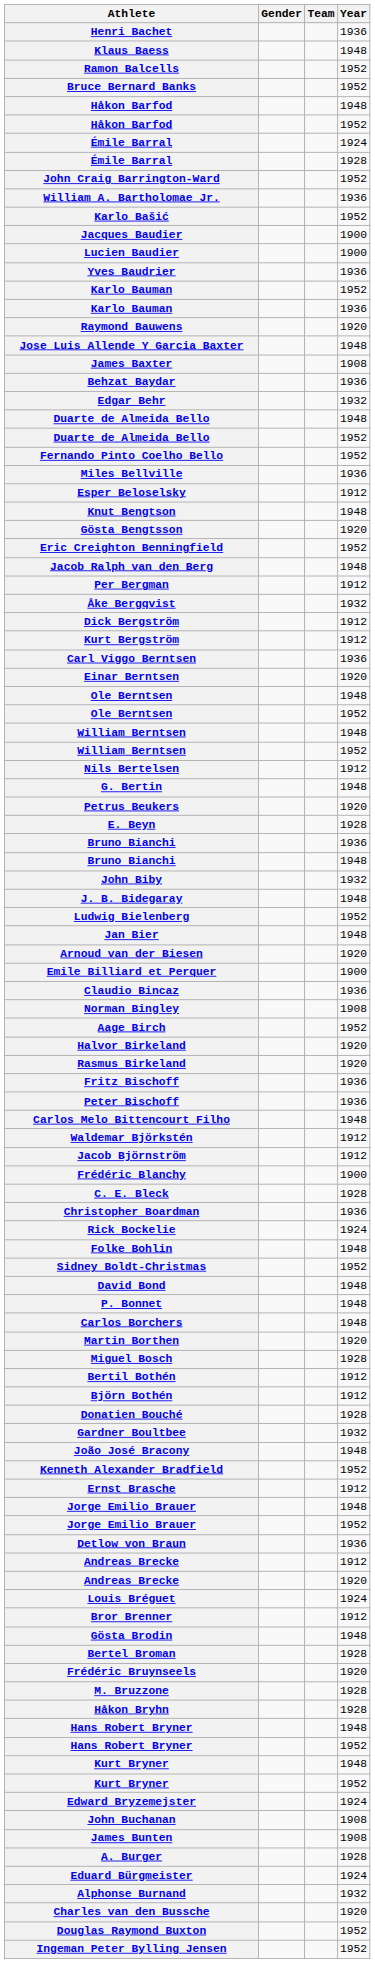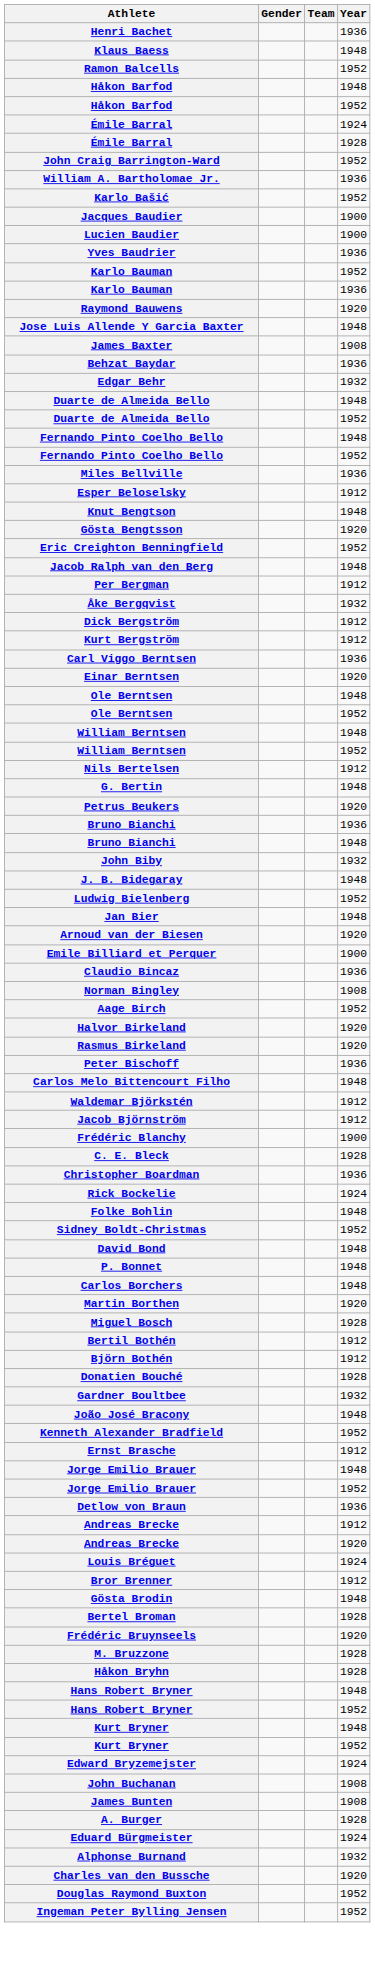 <table class="wikitable plainrowheaders">
 <tr>
 <th scope="col" style="width:22em">Athlete</th>
 <th scope="col">Gender</th>
 <th scope="col">Team</th>
 <th scope="col">Year</th>
 </tr>
 <tr>
 <th scope="row"><a href='#'>Henri Bachet</a></th>
 <td style="text-align:center"></td>
 <td></td>
 <td>1936</td>
 </tr>
 <tr>
 <th scope="row"><a href='#'>Klaus Baess</a></th>
 <td style="text-align:center"></td>
 <td></td>
 <td>1948</td>
 </tr>
 <tr>
 <th scope="row"><a href='#'>Ramon Balcells</a></th>
-<td style="text-align:center"></td>
-<td></td>
-<td>1952</td>
-</tr>
-<tr>
-<th scope="row"><a href='#'>Bruce Bernard Banks</a></th>
 <td style="text-align:center"></td>
 <td></td>
 <td>1952</td>
 </tr>
 <tr>
 <th scope="row"><a href='#'>Håkon Barfod</a></th>
 <td style="text-align:center"></td>
 <td></td>
 <td>1948</td>
 </tr>
 <tr>
 <th scope="row"><a href='#'>Håkon Barfod</a></th>
 <td style="text-align:center"></td>
 <td></td>
 <td>1952</td>
 </tr>
 <tr>
 <th scope="row"><a href='#'>Émile Barral</a></th>
 <td style="text-align:center"></td>
 <td></td>
 <td>1924</td>
 </tr>
 <tr>
 <th scope="row"><a href='#'>Émile Barral</a></th>
 <td style="text-align:center"></td>
 <td></td>
 <td>1928</td>
 </tr>
 <tr>
 <th scope="row"><a href='#'>John Craig Barrington-Ward</a></th>
 <td style="text-align:center"></td>
 <td></td>
 <td>1952</td>
 </tr>
 <tr>
 <th scope="row"><a href='#'>William A. Bartholomae Jr.</a></th>
 <td style="text-align:center"></td>
 <td></td>
 <td>1936</td>
 </tr>
 <tr>
 <th scope="row"><a href='#'>Karlo Bašić</a></th>
 <td style="text-align:center"></td>
 <td></td>
 <td>1952</td>
 </tr>
 <tr>
 <th scope="row"><a href='#'>Jacques Baudier</a></th>
 <td style="text-align:center"></td>
 <td></td>
 <td>1900</td>
 </tr>
 <tr>
 <th scope="row"><a href='#'>Lucien Baudier</a></th>
 <td style="text-align:center"></td>
 <td></td>
 <td>1900</td>
 </tr>
 <tr>
 <th scope="row"><a href='#'>Yves Baudrier</a></th>
 <td style="text-align:center"></td>
 <td></td>
 <td>1936</td>
 </tr>
 <tr>
 <th scope="row"><a href='#'>Karlo Bauman</a></th>
 <td style="text-align:center"></td>
 <td></td>
 <td>1952</td>
 </tr>
 <tr>
 <th scope="row"><a href='#'>Karlo Bauman</a></th>
 <td style="text-align:center"></td>
 <td></td>
 <td>1936</td>
 </tr>
 <tr>
 <th scope="row"><a href='#'>Raymond Bauwens</a></th>
 <td style="text-align:center"></td>
 <td></td>
 <td>1920</td>
 </tr>
 <tr>
 <th scope="row"><a href='#'>Jose Luis Allende Y Garcia Baxter</a></th>
 <td style="text-align:center"></td>
 <td></td>
 <td>1948</td>
 </tr>
 <tr>
 <th scope="row"><a href='#'>James Baxter</a></th>
 <td style="text-align:center"></td>
 <td></td>
 <td>1908</td>
 </tr>
 <tr>
 <th scope="row"><a href='#'>Behzat Baydar</a></th>
 <td style="text-align:center"></td>
 <td></td>
 <td>1936</td>
 </tr>
 <tr>
 <th scope="row"><a href='#'>Edgar Behr</a></th>
 <td style="text-align:center"></td>
 <td></td>
 <td>1932</td>
 </tr>
 <tr>
 <th scope="row"><a href='#'>Duarte de Almeida Bello</a></th>
 <td style="text-align:center"></td>
 <td></td>
 <td>1948</td>
 </tr>
 <tr>
 <th scope="row"><a href='#'>Duarte de Almeida Bello</a></th>
 <td style="text-align:center"></td>
 <td></td>
 <td>1952</td>
 </tr>
 <tr>
 <th scope="row"><a href='#'>Fernando Pinto Coelho Bello</a></th>
 <td style="text-align:center"></td>
 <td></td>
+<td>1948</td>
+</tr>
+<tr>
+<th scope="row"><a href='#'>Fernando Pinto Coelho Bello</a></th>
+<td style="text-align:center"></td>
+<td></td>
 <td>1952</td>
 </tr>
 <tr>
 <th scope="row"><a href='#'>Miles Bellville</a></th>
 <td style="text-align:center"></td>
 <td></td>
 <td>1936</td>
 </tr>
 <tr>
 <th scope="row"><a href='#'>Esper Beloselsky</a></th>
 <td style="text-align:center"></td>
 <td></td>
 <td>1912</td>
 </tr>
 <tr>
 <th scope="row"><a href='#'>Knut Bengtson</a></th>
 <td style="text-align:center"></td>
 <td></td>
 <td>1948</td>
 </tr>
 <tr>
 <th scope="row"><a href='#'>Gösta Bengtsson</a></th>
 <td style="text-align:center"></td>
 <td></td>
 <td>1920</td>
 </tr>
 <tr>
 <th scope="row"><a href='#'>Eric Creighton Benningfield</a></th>
 <td style="text-align:center"></td>
 <td></td>
 <td>1952</td>
 </tr>
 <tr>
 <th scope="row"><a href='#'>Jacob Ralph van den Berg</a></th>
 <td style="text-align:center"></td>
 <td></td>
 <td>1948</td>
 </tr>
 <tr>
 <th scope="row"><a href='#'>Per Bergman</a></th>
 <td style="text-align:center"></td>
 <td></td>
 <td>1912</td>
 </tr>
 <tr>
 <th scope="row"><a href='#'>Åke Bergqvist</a></th>
 <td style="text-align:center"></td>
 <td></td>
 <td>1932</td>
 </tr>
 <tr>
 <th scope="row"><a href='#'>Dick Bergström</a></th>
 <td style="text-align:center"></td>
 <td></td>
 <td>1912</td>
 </tr>
 <tr>
 <th scope="row"><a href='#'>Kurt Bergström</a></th>
 <td style="text-align:center"></td>
 <td></td>
 <td>1912</td>
 </tr>
 <tr>
 <th scope="row"><a href='#'>Carl Viggo Berntsen</a></th>
 <td style="text-align:center"></td>
 <td></td>
 <td>1936</td>
 </tr>
 <tr>
 <th scope="row"><a href='#'>Einar Berntsen</a></th>
 <td style="text-align:center"></td>
 <td></td>
 <td>1920</td>
 </tr>
 <tr>
 <th scope="row"><a href='#'>Ole Berntsen</a></th>
 <td style="text-align:center"></td>
 <td></td>
 <td>1948</td>
 </tr>
 <tr>
 <th scope="row"><a href='#'>Ole Berntsen</a></th>
 <td style="text-align:center"></td>
 <td></td>
 <td>1952</td>
 </tr>
 <tr>
 <th scope="row"><a href='#'>William Berntsen</a></th>
 <td style="text-align:center"></td>
 <td></td>
 <td>1948</td>
 </tr>
 <tr>
 <th scope="row"><a href='#'>William Berntsen</a></th>
 <td style="text-align:center"></td>
 <td></td>
 <td>1952</td>
 </tr>
 <tr>
 <th scope="row"><a href='#'>Nils Bertelsen</a></th>
 <td style="text-align:center"></td>
 <td></td>
 <td>1912</td>
 </tr>
 <tr>
 <th scope="row"><a href='#'>G. Bertin</a></th>
 <td style="text-align:center"></td>
 <td></td>
 <td>1948</td>
 </tr>
 <tr>
 <th scope="row"><a href='#'>Petrus Beukers</a></th>
 <td style="text-align:center"></td>
 <td></td>
 <td>1920</td>
 </tr>
 <tr>
-<th scope="row"><a href='#'>E. Beyn</a></th>
-<td style="text-align:center"></td>
-<td></td>
-<td>1928</td>
-</tr>
-<tr>
 <th scope="row"><a href='#'>Bruno Bianchi</a></th>
 <td style="text-align:center"></td>
 <td></td>
 <td>1936</td>
 </tr>
 <tr>
 <th scope="row"><a href='#'>Bruno Bianchi</a></th>
 <td style="text-align:center"></td>
 <td></td>
 <td>1948</td>
 </tr>
 <tr>
 <th scope="row"><a href='#'>John Biby</a></th>
 <td style="text-align:center"></td>
 <td></td>
 <td>1932</td>
 </tr>
 <tr>
 <th scope="row"><a href='#'>J. B. Bidegaray</a></th>
 <td style="text-align:center"></td>
 <td></td>
 <td>1948</td>
 </tr>
 <tr>
 <th scope="row"><a href='#'>Ludwig Bielenberg</a></th>
 <td style="text-align:center"></td>
 <td></td>
 <td>1952</td>
 </tr>
 <tr>
 <th scope="row"><a href='#'>Jan Bier</a></th>
 <td style="text-align:center"></td>
 <td></td>
 <td>1948</td>
 </tr>
 <tr>
 <th scope="row"><a href='#'>Arnoud van der Biesen</a></th>
 <td style="text-align:center"></td>
 <td></td>
 <td>1920</td>
 </tr>
 <tr>
 <th scope="row"><a href='#'>Emile Billiard et Perquer</a></th>
 <td style="text-align:center"></td>
 <td></td>
 <td>1900</td>
 </tr>
 <tr>
 <th scope="row"><a href='#'>Claudio Bincaz</a></th>
 <td style="text-align:center"></td>
 <td></td>
 <td>1936</td>
 </tr>
 <tr>
 <th scope="row"><a href='#'>Norman Bingley</a></th>
 <td style="text-align:center"></td>
 <td></td>
 <td>1908</td>
 </tr>
 <tr>
 <th scope="row"><a href='#'>Aage Birch</a></th>
 <td style="text-align:center"></td>
 <td></td>
 <td>1952</td>
 </tr>
 <tr>
 <th scope="row"><a href='#'>Halvor Birkeland</a></th>
 <td style="text-align:center"></td>
 <td></td>
 <td>1920</td>
 </tr>
 <tr>
 <th scope="row"><a href='#'>Rasmus Birkeland</a></th>
 <td style="text-align:center"></td>
 <td></td>
 <td>1920</td>
-</tr>
-<tr>
-<th scope="row"><a href='#'>Fritz Bischoff</a></th>
-<td style="text-align:center"></td>
-<td></td>
-<td>1936</td>
 </tr>
 <tr>
 <th scope="row"><a href='#'>Peter Bischoff</a></th>
 <td style="text-align:center"></td>
 <td></td>
 <td>1936</td>
 </tr>
 <tr>
 <th scope="row"><a href='#'>Carlos Melo Bittencourt Filho</a></th>
 <td style="text-align:center"></td>
 <td></td>
 <td>1948</td>
 </tr>
 <tr>
 <th scope="row"><a href='#'>Waldemar Björkstén</a></th>
 <td style="text-align:center"></td>
 <td></td>
 <td>1912</td>
 </tr>
 <tr>
 <th scope="row"><a href='#'>Jacob Björnström</a></th>
 <td style="text-align:center"></td>
 <td></td>
 <td>1912</td>
 </tr>
 <tr>
 <th scope="row"><a href='#'>Frédéric Blanchy</a></th>
 <td style="text-align:center"></td>
 <td></td>
 <td>1900</td>
 </tr>
 <tr>
 <th scope="row"><a href='#'>C. E. Bleck</a></th>
 <td style="text-align:center"></td>
 <td></td>
 <td>1928</td>
 </tr>
 <tr>
 <th scope="row"><a href='#'>Christopher Boardman</a></th>
 <td style="text-align:center"></td>
 <td></td>
 <td>1936</td>
 </tr>
 <tr>
 <th scope="row"><a href='#'>Rick Bockelie</a></th>
 <td style="text-align:center"></td>
 <td></td>
 <td>1924</td>
 </tr>
 <tr>
 <th scope="row"><a href='#'>Folke Bohlin</a></th>
 <td style="text-align:center"></td>
 <td></td>
 <td>1948</td>
 </tr>
 <tr>
 <th scope="row"><a href='#'>Sidney Boldt-Christmas</a></th>
 <td style="text-align:center"></td>
 <td></td>
 <td>1952</td>
 </tr>
 <tr>
 <th scope="row"><a href='#'>David Bond</a></th>
 <td style="text-align:center"></td>
 <td></td>
 <td>1948</td>
 </tr>
 <tr>
 <th scope="row"><a href='#'>P. Bonnet</a></th>
 <td style="text-align:center"></td>
 <td></td>
 <td>1948</td>
 </tr>
 <tr>
 <th scope="row"><a href='#'>Carlos Borchers</a></th>
 <td style="text-align:center"></td>
 <td></td>
 <td>1948</td>
 </tr>
 <tr>
 <th scope="row"><a href='#'>Martin Borthen</a></th>
 <td style="text-align:center"></td>
 <td></td>
 <td>1920</td>
 </tr>
 <tr>
 <th scope="row"><a href='#'>Miguel Bosch</a></th>
 <td style="text-align:center"></td>
 <td></td>
 <td>1928</td>
 </tr>
 <tr>
 <th scope="row"><a href='#'>Bertil Bothén</a></th>
 <td style="text-align:center"></td>
 <td></td>
 <td>1912</td>
 </tr>
 <tr>
 <th scope="row"><a href='#'>Björn Bothén</a></th>
 <td style="text-align:center"></td>
 <td></td>
 <td>1912</td>
 </tr>
 <tr>
 <th scope="row"><a href='#'>Donatien Bouché</a></th>
 <td style="text-align:center"></td>
 <td></td>
 <td>1928</td>
 </tr>
 <tr>
 <th scope="row"><a href='#'>Gardner Boultbee</a></th>
 <td style="text-align:center"></td>
 <td></td>
 <td>1932</td>
 </tr>
 <tr>
 <th scope="row"><a href='#'>João José Bracony</a></th>
 <td style="text-align:center"></td>
 <td></td>
 <td>1948</td>
 </tr>
 <tr>
 <th scope="row"><a href='#'>Kenneth Alexander Bradfield</a></th>
 <td style="text-align:center"></td>
 <td></td>
 <td>1952</td>
 </tr>
 <tr>
 <th scope="row"><a href='#'>Ernst Brasche</a></th>
 <td style="text-align:center"></td>
 <td></td>
 <td>1912</td>
 </tr>
 <tr>
 <th scope="row"><a href='#'>Jorge Emilio Brauer</a></th>
 <td style="text-align:center"></td>
 <td></td>
 <td>1948</td>
 </tr>
 <tr>
 <th scope="row"><a href='#'>Jorge Emilio Brauer</a></th>
 <td style="text-align:center"></td>
 <td></td>
 <td>1952</td>
 </tr>
 <tr>
 <th scope="row"><a href='#'>Detlow von Braun</a></th>
 <td style="text-align:center"></td>
 <td></td>
 <td>1936</td>
 </tr>
 <tr>
 <th scope="row"><a href='#'>Andreas Brecke</a></th>
 <td style="text-align:center"></td>
 <td></td>
 <td>1912</td>
 </tr>
 <tr>
 <th scope="row"><a href='#'>Andreas Brecke</a></th>
 <td style="text-align:center"></td>
 <td></td>
 <td>1920</td>
 </tr>
 <tr>
 <th scope="row"><a href='#'>Louis Bréguet</a></th>
 <td style="text-align:center"></td>
 <td></td>
 <td>1924</td>
 </tr>
 <tr>
 <th scope="row"><a href='#'>Bror Brenner</a></th>
 <td style="text-align:center"></td>
 <td></td>
 <td>1912</td>
 </tr>
 <tr>
 <th scope="row"><a href='#'>Gösta Brodin</a></th>
 <td style="text-align:center"></td>
 <td></td>
 <td>1948</td>
 </tr>
 <tr>
 <th scope="row"><a href='#'>Bertel Broman</a></th>
 <td style="text-align:center"></td>
 <td></td>
 <td>1928</td>
 </tr>
 <tr>
 <th scope="row"><a href='#'>Frédéric Bruynseels</a></th>
 <td style="text-align:center"></td>
 <td></td>
 <td>1920</td>
 </tr>
 <tr>
 <th scope="row"><a href='#'>M. Bruzzone</a></th>
 <td style="text-align:center"></td>
 <td></td>
 <td>1928</td>
 </tr>
 <tr>
 <th scope="row"><a href='#'>Håkon Bryhn</a></th>
 <td style="text-align:center"></td>
 <td></td>
 <td>1928</td>
 </tr>
 <tr>
 <th scope="row"><a href='#'>Hans Robert Bryner</a></th>
 <td style="text-align:center"></td>
 <td></td>
 <td>1948</td>
 </tr>
 <tr>
 <th scope="row"><a href='#'>Hans Robert Bryner</a></th>
 <td style="text-align:center"></td>
 <td></td>
 <td>1952</td>
 </tr>
 <tr>
 <th scope="row"><a href='#'>Kurt Bryner</a></th>
 <td style="text-align:center"></td>
 <td></td>
 <td>1948</td>
 </tr>
 <tr>
 <th scope="row"><a href='#'>Kurt Bryner</a></th>
 <td style="text-align:center"></td>
 <td></td>
 <td>1952</td>
 </tr>
 <tr>
 <th scope="row"><a href='#'>Edward Bryzemejster</a></th>
 <td style="text-align:center"></td>
 <td></td>
 <td>1924</td>
 </tr>
 <tr>
 <th scope="row"><a href='#'>John Buchanan</a></th>
 <td style="text-align:center"></td>
 <td></td>
 <td>1908</td>
 </tr>
 <tr>
 <th scope="row"><a href='#'>James Bunten</a></th>
 <td style="text-align:center"></td>
 <td></td>
 <td>1908</td>
 </tr>
 <tr>
 <th scope="row"><a href='#'>A. Burger</a></th>
 <td style="text-align:center"></td>
 <td></td>
 <td>1928</td>
 </tr>
 <tr>
 <th scope="row"><a href='#'>Eduard Bürgmeister</a></th>
 <td style="text-align:center"></td>
 <td></td>
 <td>1924</td>
 </tr>
 <tr>
 <th scope="row"><a href='#'>Alphonse Burnand</a></th>
 <td style="text-align:center"></td>
 <td></td>
 <td>1932</td>
 </tr>
 <tr>
 <th scope="row"><a href='#'>Charles van den Bussche</a></th>
 <td style="text-align:center"></td>
 <td></td>
 <td>1920</td>
 </tr>
 <tr>
 <th scope="row"><a href='#'>Douglas Raymond Buxton</a></th>
 <td style="text-align:center"></td>
 <td></td>
 <td>1952</td>
 </tr>
 <tr>
 <th scope="row"><a href='#'>Ingeman Peter Bylling Jensen</a></th>
 <td style="text-align:center"></td>
 <td></td>
 <td>1952</td>
 </tr>
 </table>
